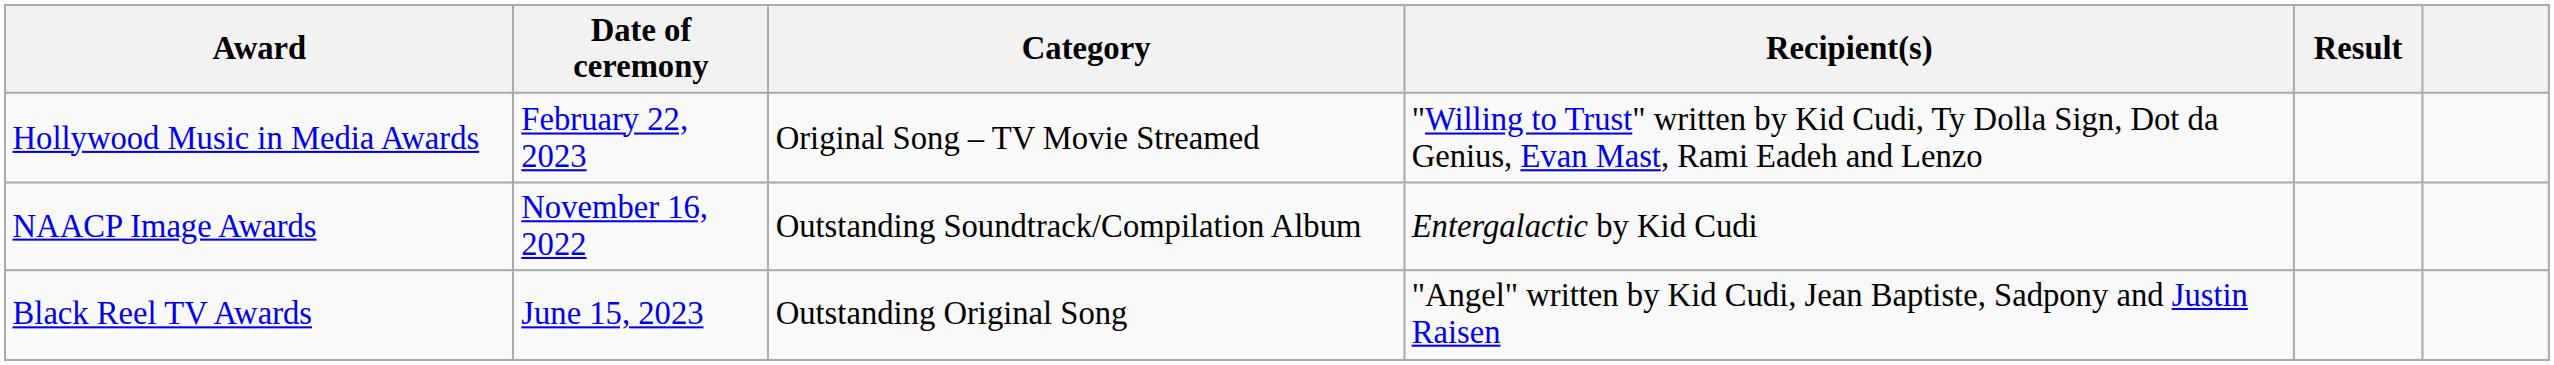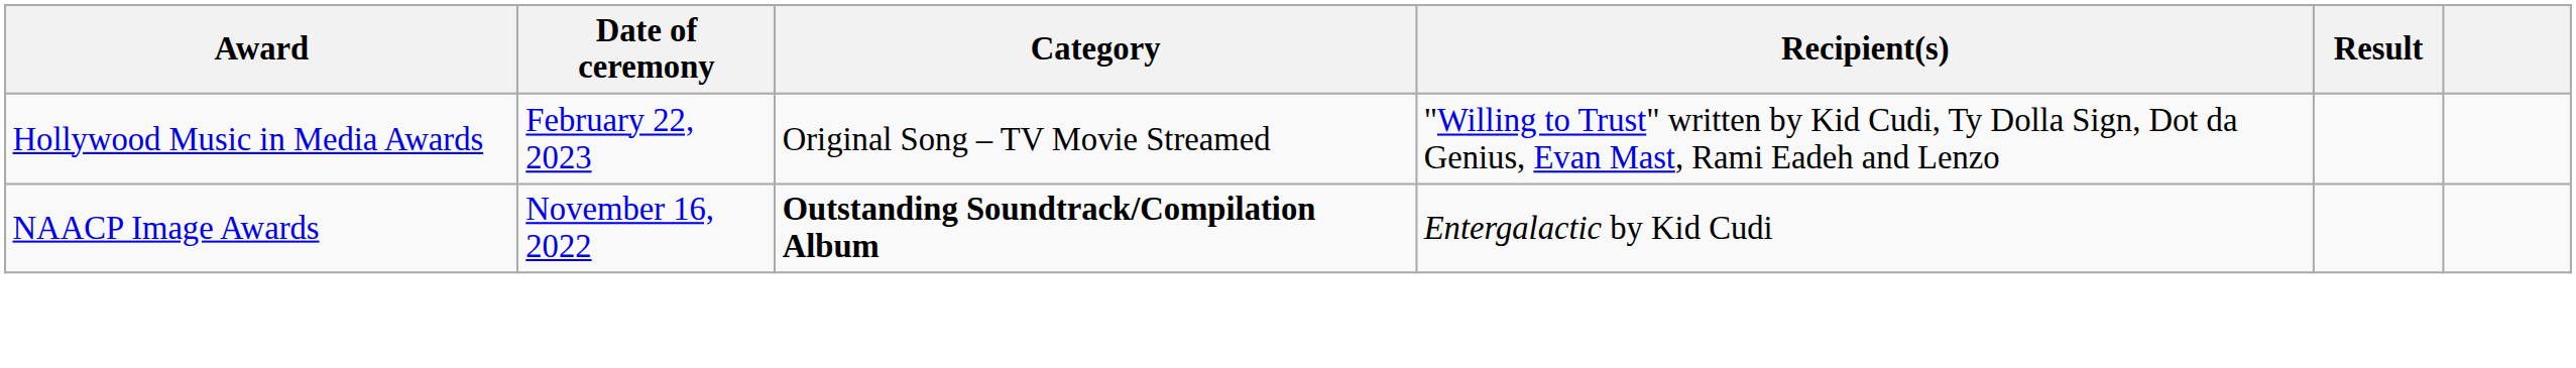 <table class="wikitable plainrowheaders sortable">
 <tr>
 <th scope="col" style="width:20%;">Award</th>
 <th scope="col" style="width:10%;">Date of ceremony</th>
 <th scope="col" style="width:25%;">Category</th>
 <th scope="col" style="width:35%;">Recipient(s)</th>
 <th scope="col" style="width:5%;">Result</th>
 <th class="unsortable" scope="col" style="width:10%;"></th>
 </tr>
 <tr>
 <td rowspan="1"><a href='#'>Hollywood Music in Media Awards</a></td>
 <td rowspan="1"><a href='#'>February 22, 2023</a></td>
 <td>Original Song – TV Movie Streamed</td>
 <td>"<a href='#'>Willing to Trust</a>" written by Kid Cudi, Ty Dolla Sign, Dot da Genius, <a href='#'>Evan Mast</a>, Rami Eadeh and Lenzo</td>
 <td></td>
 <td rowspan="1" style="text-align:center;"></td>
 </tr>
 <tr>
 <td rowspan="1"><a href='#'>NAACP Image Awards</a></td>
 <td rowspan="1"><a href='#'>November 16, 2022</a></td>
-<td>Outstanding Soundtrack/Compilation Album</td>
+<td><strong>Outstanding Soundtrack/Compilation Album</strong></td>
 <td><em>Entergalactic</em> by Kid Cudi</td>
 <td></td>
 <td rowspan="1" style="text-align:center;"></td>
 </tr>
-<tr>
-<td rowspan="1"><a href='#'>Black Reel TV Awards</a></td>
-<td rowspan="1"><a href='#'>June 15, 2023</a></td>
-<td>Outstanding Original Song</td>
-<td>"Angel" written by Kid Cudi, Jean Baptiste, Sadpony and <a href='#'>Justin Raisen</a></td>
-<td></td>
-<td align="center" rowspan="1"></td>
-</tr>
 </table>
